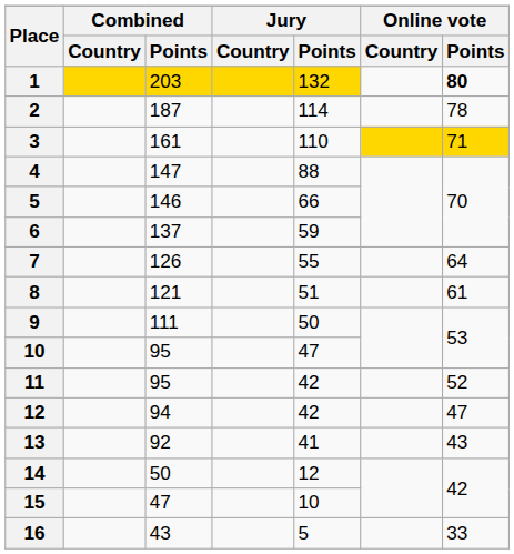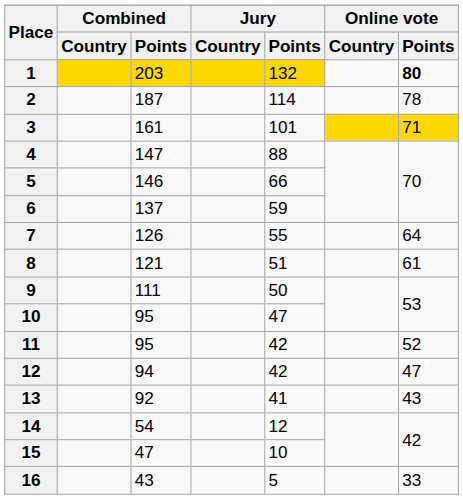 <table class="wikitable collapsible plainrowheaders" style="float:right; margin:10px;">
 <tr>
 </tr>
 <tr>
 <th scope="colgroup" rowspan="2">Place</th>
 <th scope="colgroup" colspan="2">Combined</th>
 <th scope="colgroup" colspan="2">Jury</th>
 <th scope="colgroup" colspan="2">Online vote</th>
 </tr>
 <tr>
 <th scope="col">Country</th>
 <th scope="col">Points</th>
 <th scope="col">Country</th>
 <th scope="col">Points</th>
 <th scope="col">Country</th>
 <th scope="col">Points</th>
 </tr>
 <tr>
 <th scope="row" style="text-align:center">1</th>
 <td bgcolor="gold"></td>
 <td bgcolor="gold">203</td>
 <td bgcolor="gold"></td>
 <td bgcolor="gold">132</td>
 <td></td>
 <td><strong>80</strong></td>
 </tr>
 <tr>
 <th scope="row" style="text-align:center">2</th>
 <td></td>
 <td>187</td>
 <td></td>
 <td>114</td>
 <td></td>
 <td>78</td>
 </tr>
 <tr>
 <th scope="row" style="text-align:center">3</th>
 <td></td>
 <td>161</td>
 <td></td>
-<td>110</td>
+<td>101</td>
 <td bgcolor="gold"></td>
 <td bgcolor="gold">71</td>
 </tr>
 <tr>
 <th scope="row" style="text-align:center">4</th>
 <td></td>
 <td>147</td>
 <td></td>
 <td>88</td>
 <td rowspan="3"></td>
 <td rowspan="3">70</td>
 </tr>
 <tr>
 <th scope="row" style="text-align:center">5</th>
 <td></td>
 <td>146</td>
 <td></td>
 <td>66</td>
 </tr>
 <tr>
 <th scope="row" style="text-align:center">6</th>
 <td></td>
 <td>137</td>
 <td></td>
 <td>59</td>
 </tr>
 <tr>
 <th scope="row" style="text-align:center">7</th>
 <td></td>
 <td>126</td>
 <td></td>
 <td>55</td>
 <td></td>
 <td>64</td>
 </tr>
 <tr>
 <th scope="row" style="text-align:center">8</th>
 <td></td>
 <td>121</td>
 <td></td>
 <td>51</td>
 <td></td>
 <td>61</td>
 </tr>
 <tr>
 <th scope="row" style="text-align:center">9</th>
 <td></td>
 <td>111</td>
 <td></td>
 <td>50</td>
 <td rowspan="2"></td>
 <td rowspan="2">53</td>
 </tr>
 <tr>
 <th scope="row" style="text-align:center">10</th>
 <td></td>
 <td>95</td>
 <td></td>
 <td>47</td>
 </tr>
 <tr>
 <th scope="row" style="text-align:center">11</th>
 <td></td>
 <td>95</td>
 <td></td>
 <td>42</td>
 <td></td>
 <td>52</td>
 </tr>
 <tr>
 <th scope="row" style="text-align:center">12</th>
 <td></td>
 <td>94</td>
 <td></td>
 <td>42</td>
 <td></td>
 <td>47</td>
 </tr>
 <tr>
 <th scope="row" style="text-align:center">13</th>
 <td></td>
 <td>92</td>
 <td></td>
 <td>41</td>
 <td></td>
 <td>43</td>
 </tr>
 <tr>
 <th scope="row" style="text-align:center">14</th>
 <td></td>
-<td>50</td>
+<td>54</td>
 <td></td>
 <td>12</td>
 <td rowspan="2"></td>
 <td rowspan="2">42</td>
 </tr>
 <tr>
 <th scope="row" style="text-align:center">15</th>
 <td></td>
 <td>47</td>
 <td></td>
 <td>10</td>
 </tr>
 <tr>
 <th scope="row" style="text-align:center">16</th>
 <td></td>
 <td>43</td>
 <td></td>
 <td>5</td>
 <td></td>
 <td>33</td>
 </tr>
 </table>
